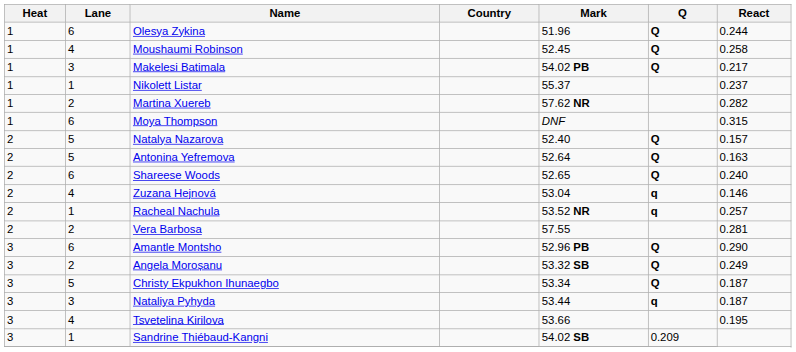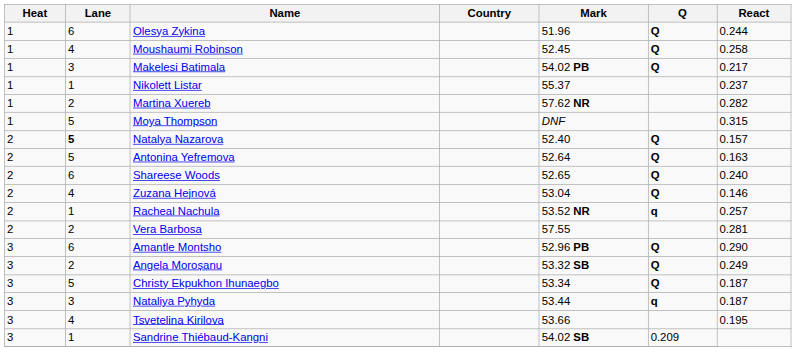 <table class="wikitable sortable" width=70%>
 <tr>
 <th>Heat</th>
 <th>Lane</th>
 <th>Name</th>
 <th>Country</th>
 <th>Mark</th>
 <th>Q</th>
 <th>React</th>
 </tr>
 <tr>
 <td>1</td>
 <td>6</td>
 <td><a href='#'>Olesya Zykina</a></td>
 <td></td>
 <td>51.96</td>
 <td><strong>Q</strong></td>
 <td>0.244</td>
 </tr>
 <tr>
 <td>1</td>
 <td>4</td>
 <td><a href='#'>Moushaumi Robinson</a></td>
 <td></td>
 <td>52.45</td>
 <td><strong>Q</strong></td>
 <td>0.258</td>
 </tr>
 <tr>
 <td>1</td>
 <td>3</td>
 <td><a href='#'>Makelesi Batimala</a></td>
 <td></td>
 <td>54.02 <strong>PB</strong></td>
 <td><strong>Q</strong></td>
 <td>0.217</td>
 </tr>
 <tr>
 <td>1</td>
 <td>1</td>
 <td><a href='#'>Nikolett Listar</a></td>
 <td></td>
 <td>55.37</td>
 <td></td>
 <td>0.237</td>
 </tr>
 <tr>
 <td>1</td>
 <td>2</td>
 <td><a href='#'>Martina Xuereb</a></td>
 <td></td>
 <td>57.62 <strong>NR</strong></td>
 <td></td>
 <td>0.282</td>
 </tr>
 <tr>
 <td>1</td>
-<td>6</td>
+<td>5</td>
 <td><a href='#'>Moya Thompson</a></td>
 <td></td>
 <td><em>DNF</em></td>
 <td></td>
 <td>0.315</td>
 </tr>
 <tr>
 <td>2</td>
-<td>5</td>
+<td><strong>5</strong></td>
 <td><a href='#'>Natalya Nazarova</a></td>
 <td></td>
 <td>52.40</td>
 <td><strong>Q</strong></td>
 <td>0.157</td>
 </tr>
 <tr>
 <td>2</td>
 <td>5</td>
 <td><a href='#'>Antonina Yefremova</a></td>
 <td></td>
 <td>52.64</td>
 <td><strong>Q</strong></td>
 <td>0.163</td>
 </tr>
 <tr>
 <td>2</td>
 <td>6</td>
 <td><a href='#'>Shareese Woods</a></td>
 <td></td>
 <td>52.65</td>
 <td><strong>Q</strong></td>
 <td>0.240</td>
 </tr>
 <tr>
 <td>2</td>
 <td>4</td>
 <td><a href='#'>Zuzana Hejnová</a></td>
 <td></td>
 <td>53.04</td>
-<td><strong>q</strong></td>
+<td><strong>Q</strong></td>
 <td>0.146</td>
 </tr>
 <tr>
 <td>2</td>
 <td>1</td>
 <td><a href='#'>Racheal Nachula</a></td>
 <td></td>
 <td>53.52 <strong>NR</strong></td>
 <td><strong>q</strong></td>
 <td>0.257</td>
 </tr>
 <tr>
 <td>2</td>
 <td>2</td>
 <td><a href='#'>Vera Barbosa</a></td>
 <td></td>
 <td>57.55</td>
 <td></td>
 <td>0.281</td>
 </tr>
 <tr>
 <td>3</td>
 <td>6</td>
 <td><a href='#'>Amantle Montsho</a></td>
 <td></td>
 <td>52.96 <strong>PB</strong></td>
 <td><strong>Q</strong></td>
 <td>0.290</td>
 </tr>
 <tr>
 <td>3</td>
 <td>2</td>
 <td><a href='#'>Angela Moroșanu</a></td>
 <td></td>
 <td>53.32 <strong>SB</strong></td>
 <td><strong>Q</strong></td>
 <td>0.249</td>
 </tr>
 <tr>
 <td>3</td>
 <td>5</td>
 <td><a href='#'>Christy Ekpukhon Ihunaegbo</a></td>
 <td></td>
 <td>53.34</td>
 <td><strong>Q</strong></td>
 <td>0.187</td>
 </tr>
 <tr>
 <td>3</td>
 <td>3</td>
 <td><a href='#'>Nataliya Pyhyda</a></td>
 <td></td>
 <td>53.44</td>
 <td><strong>q</strong></td>
 <td>0.187</td>
 </tr>
 <tr>
 <td>3</td>
 <td>4</td>
 <td><a href='#'>Tsvetelina Kirilova</a></td>
 <td></td>
 <td>53.66</td>
 <td></td>
 <td>0.195</td>
 </tr>
 <tr>
 <td>3</td>
 <td>1</td>
 <td><a href='#'>Sandrine Thiébaud-Kangni</a></td>
 <td></td>
 <td>54.02 <strong>SB</strong></td>
 <td>0.209</td>
 </tr>
 <tr>
 </tr>
 </table>
